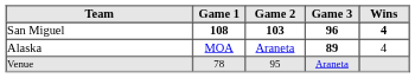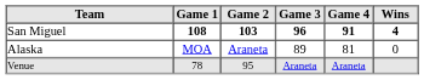 <table border=1 cellspacing=0 width=525 align=center>
 <tr style="text-align:center; background-color:#e6e6e6;">
 <th align=center width=30%>Team</th>
 <th width=8%>Game 1</th>
 <th width=8%>Game 2</th>
 <th width=8%>Game 3</th>
+<th width=8%>Game 4</th>
 <th width=8%>Wins</th>
 </tr>
 <tr style="text-align:center;">
 <td align=left>San Miguel</td>
 <td><strong>108</strong></td>
 <td><strong>103</strong></td>
 <td><strong>96</strong></td>
+<td><strong>91</strong></td>
 <td><strong>4</strong></td>
 </tr>
 <tr style="text-align:center;">
 <td align=left>Alaska</td>
 <td><a href='#'>MOA</a></td>
 <td><a href='#'>Araneta</a></td>
-<td><strong>89</strong></td>
-<td>4</td>
+<td>89</td>
+<td>81</td>
+<td>0</td>
 </tr>
 <tr style="text-align:center; font-size: 85%; background-color:#e6e6e6;">
 <td align=left>Venue</td>
 <td>78</td>
 <td>95</td>
 <td><a href='#'>Araneta</a></td>
+<td><a href='#'>Araneta</a></td>
 <td></td>
 </tr>
 </table>
